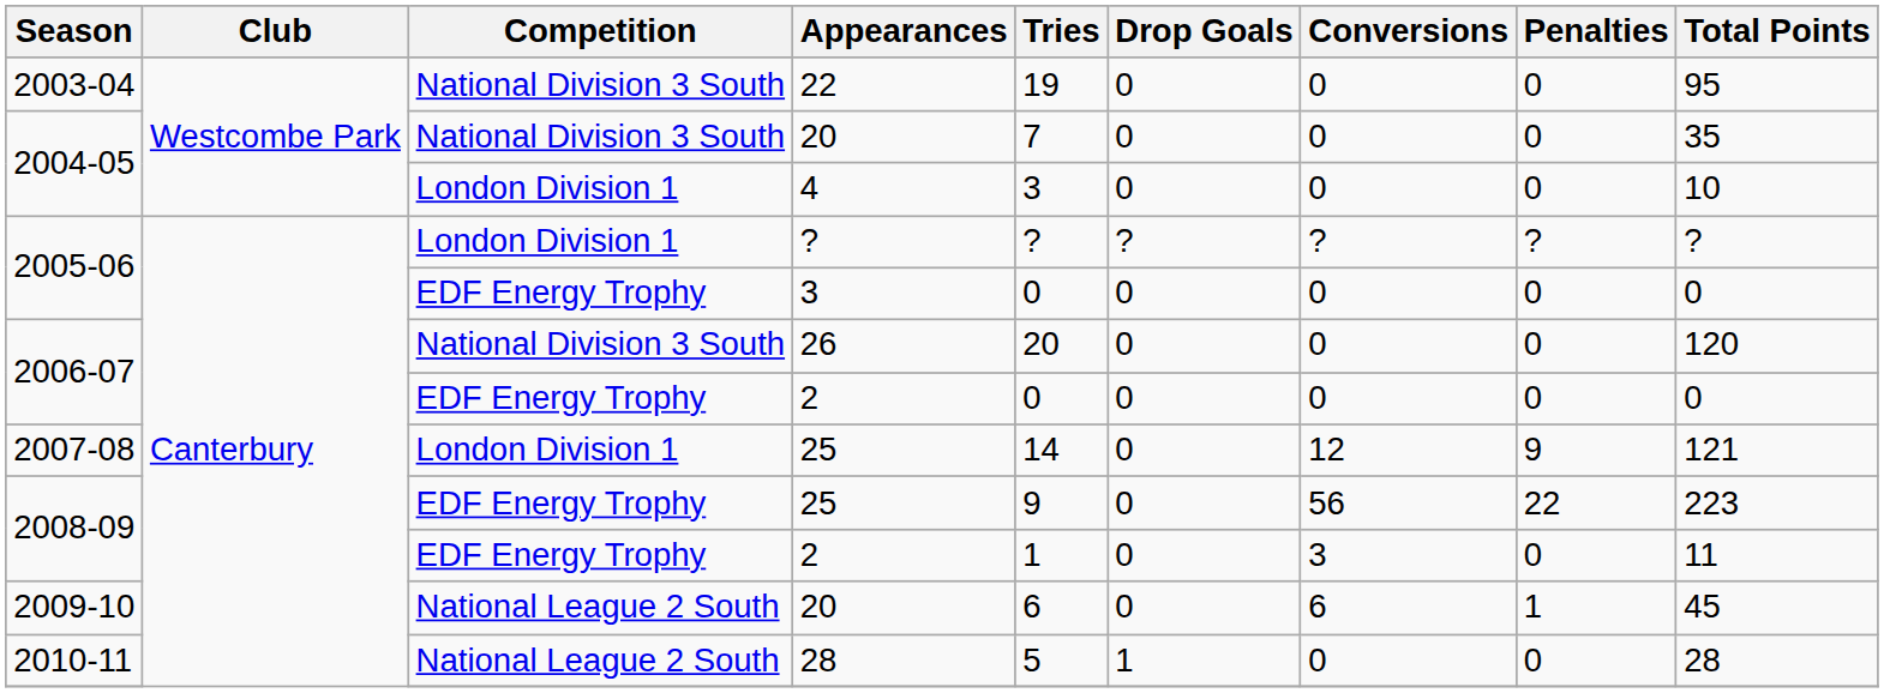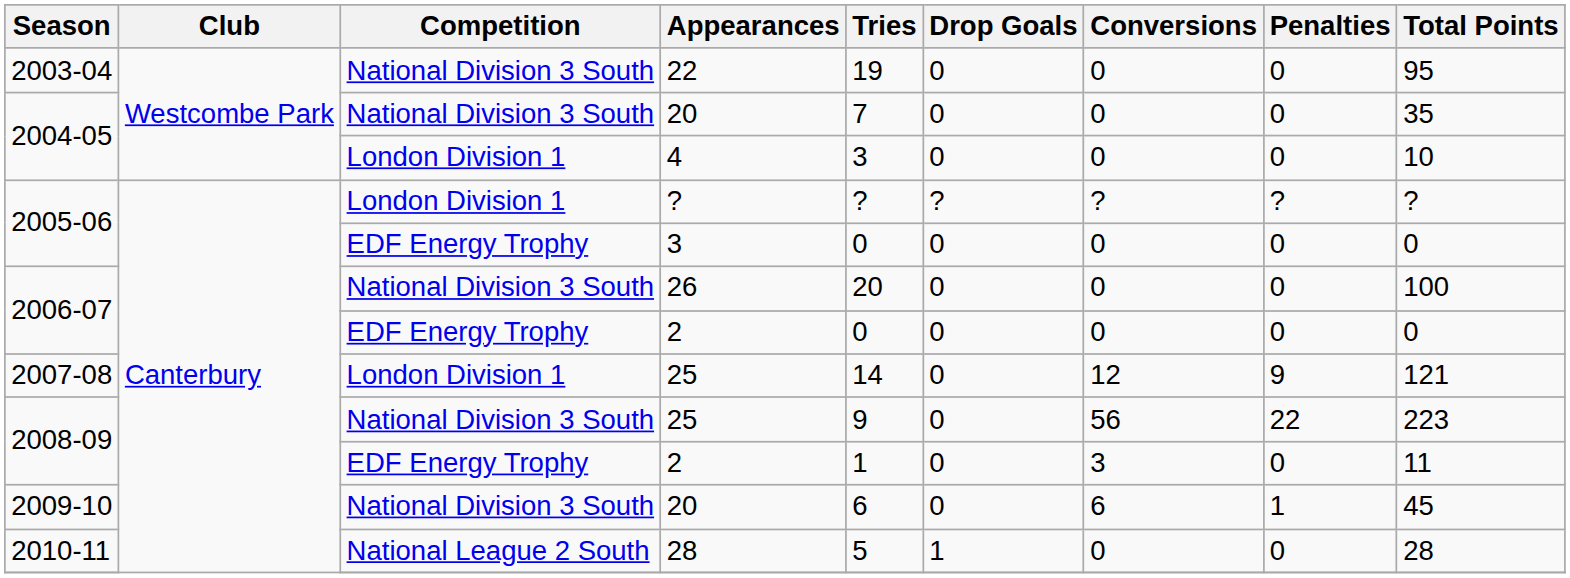 <table class="wikitable sortable">
 <tr>
 <th>Season</th>
 <th>Club</th>
 <th>Competition</th>
 <th>Appearances</th>
 <th>Tries</th>
 <th>Drop Goals</th>
 <th>Conversions</th>
 <th>Penalties</th>
 <th>Total Points</th>
 </tr>
 <tr>
 <td>2003-04</td>
 <td rowspan=3 align=left><a href='#'>Westcombe Park</a></td>
 <td><a href='#'>National Division 3 South</a></td>
 <td>22</td>
 <td>19</td>
 <td>0</td>
 <td>0</td>
 <td>0</td>
 <td>95</td>
 </tr>
 <tr>
 <td rowspan=2 align=left>2004-05</td>
 <td><a href='#'>National Division 3 South</a></td>
 <td>20</td>
 <td>7</td>
 <td>0</td>
 <td>0</td>
 <td>0</td>
 <td>35</td>
 </tr>
 <tr>
 <td><a href='#'>London Division 1</a></td>
 <td>4</td>
 <td>3</td>
 <td>0</td>
 <td>0</td>
 <td>0</td>
 <td>10</td>
 </tr>
 <tr>
 <td rowspan=2 align=left>2005-06</td>
 <td rowspan=10 align=left><a href='#'>Canterbury</a></td>
 <td><a href='#'>London Division 1</a></td>
 <td>?</td>
 <td>?</td>
 <td>?</td>
 <td>?</td>
 <td>?</td>
 <td>?</td>
 </tr>
 <tr>
 <td><a href='#'>EDF Energy Trophy</a></td>
 <td>3</td>
 <td>0</td>
 <td>0</td>
 <td>0</td>
 <td>0</td>
 <td>0</td>
 </tr>
 <tr>
 <td rowspan=2 align=left>2006-07</td>
 <td><a href='#'>National Division 3 South</a></td>
 <td>26</td>
 <td>20</td>
 <td>0</td>
 <td>0</td>
 <td>0</td>
-<td>120</td>
+<td>100</td>
 </tr>
 <tr>
 <td><a href='#'>EDF Energy Trophy</a></td>
 <td>2</td>
 <td>0</td>
 <td>0</td>
 <td>0</td>
 <td>0</td>
 <td>0</td>
 </tr>
 <tr>
 <td>2007-08</td>
 <td><a href='#'>London Division 1</a></td>
 <td>25</td>
 <td>14</td>
 <td>0</td>
 <td>12</td>
 <td>9</td>
 <td>121</td>
 </tr>
 <tr>
 <td rowspan=2 align=left>2008-09</td>
-<td><a href='#'>EDF Energy Trophy</a></td>
+<td><a href='#'>National Division 3 South</a></td>
 <td>25</td>
 <td>9</td>
 <td>0</td>
 <td>56</td>
 <td>22</td>
 <td>223</td>
 </tr>
 <tr>
 <td><a href='#'>EDF Energy Trophy</a></td>
 <td>2</td>
 <td>1</td>
 <td>0</td>
 <td>3</td>
 <td>0</td>
 <td>11</td>
 </tr>
 <tr>
 <td>2009-10</td>
-<td><a href='#'>National League 2 South</a></td>
+<td><a href='#'>National Division 3 South</a></td>
 <td>20</td>
 <td>6</td>
 <td>0</td>
 <td>6</td>
 <td>1</td>
 <td>45</td>
 </tr>
 <tr>
 <td>2010-11</td>
 <td><a href='#'>National League 2 South</a></td>
 <td>28</td>
 <td>5</td>
 <td>1</td>
 <td>0</td>
 <td>0</td>
 <td>28</td>
 </tr>
 <tr>
 </tr>
 </table>
